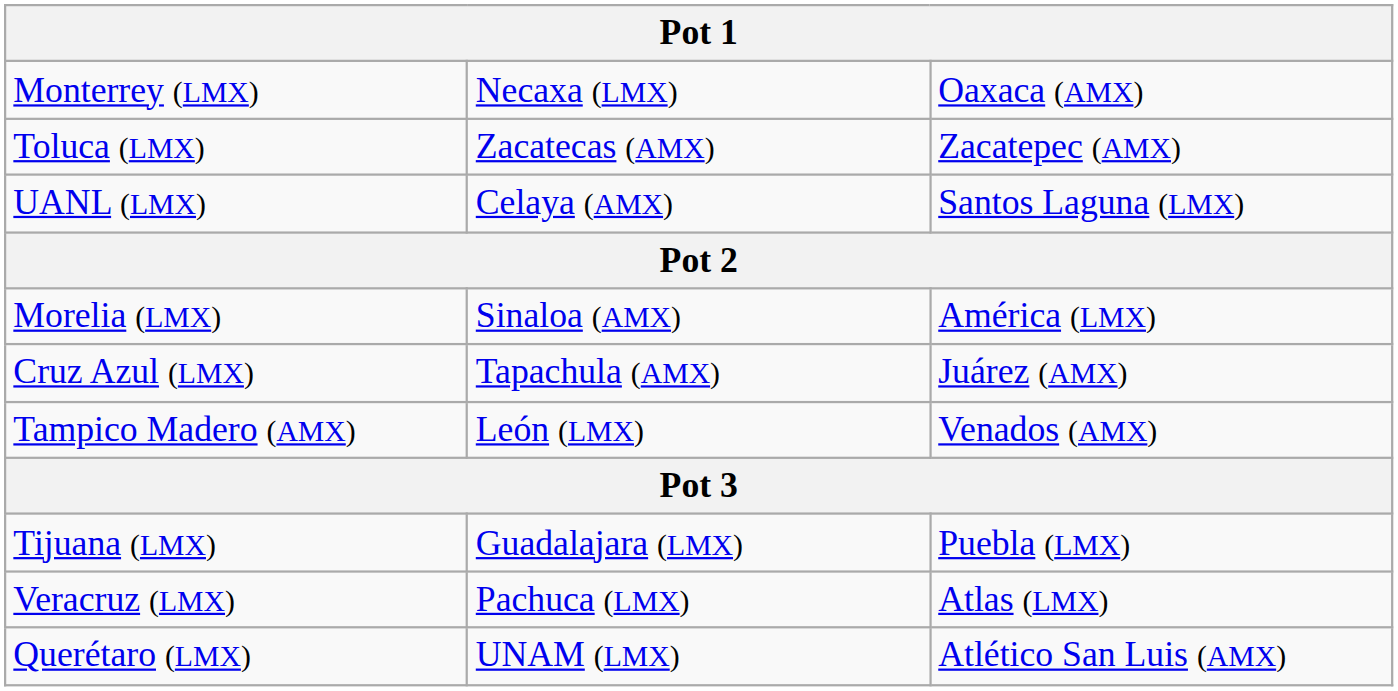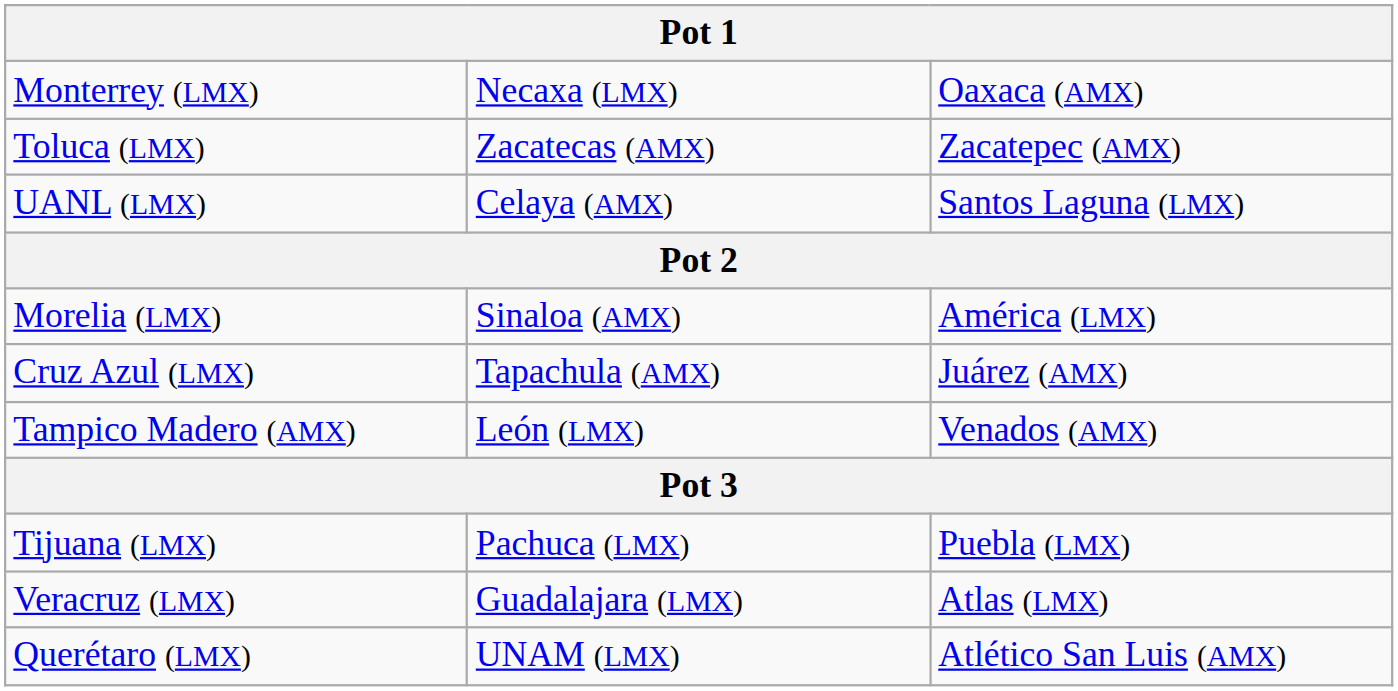 <table class="wikitable">
 <tr>
 <th colspan=5>Pot 1</th>
 </tr>
 <tr>
 <td width=200><a href='#'>Monterrey</a> <small>(<a href='#'>LMX</a>)</small></td>
 <td width=200><a href='#'>Necaxa</a> <small>(<a href='#'>LMX</a>)</small></td>
 <td width=200><a href='#'>Oaxaca</a> <small>(<a href='#'>AMX</a>)</small></td>
 </tr>
 <tr>
 <td width=200><a href='#'>Toluca</a> <small>(<a href='#'>LMX</a>)</small></td>
 <td width=200><a href='#'>Zacatecas</a> <small>(<a href='#'>AMX</a>)</small></td>
 <td width=200><a href='#'>Zacatepec</a> <small>(<a href='#'>AMX</a>)</small></td>
 </tr>
 <tr>
 <td width=200><a href='#'>UANL</a> <small>(<a href='#'>LMX</a>)</small></td>
 <td width=200><a href='#'>Celaya</a> <small>(<a href='#'>AMX</a>)</small></td>
 <td><a href='#'>Santos Laguna</a> <small>(<a href='#'>LMX</a>)</small></td>
 </tr>
 <tr>
 <th colspan=5>Pot 2</th>
 </tr>
 <tr>
 <td><a href='#'>Morelia</a> <small>(<a href='#'>LMX</a>)</small></td>
 <td><a href='#'>Sinaloa</a> <small>(<a href='#'>AMX</a>)</small></td>
 <td width=200><a href='#'>América</a> <small>(<a href='#'>LMX</a>)</small></td>
 </tr>
 <tr>
 <td><a href='#'>Cruz Azul</a> <small>(<a href='#'>LMX</a>)</small></td>
 <td><a href='#'>Tapachula</a> <small>(<a href='#'>AMX</a>)</small></td>
 <td><a href='#'>Juárez</a> <small>(<a href='#'>AMX</a>)</small></td>
 </tr>
 <tr>
 <td><a href='#'>Tampico Madero</a> <small>(<a href='#'>AMX</a>)</small></td>
 <td><a href='#'>León</a> <small>(<a href='#'>LMX</a>)</small></td>
 <td><a href='#'>Venados</a> <small>(<a href='#'>AMX</a>)</small></td>
 </tr>
 <tr>
 <th colspan=5>Pot 3</th>
 </tr>
 <tr>
 <td><a href='#'>Tijuana</a> <small>(<a href='#'>LMX</a>)</small></td>
-<td><a href='#'>Guadalajara</a> <small>(<a href='#'>LMX</a>)</small></td>
+<td><a href='#'>Pachuca</a> <small>(<a href='#'>LMX</a>)</small></td>
 <td><a href='#'>Puebla</a> <small>(<a href='#'>LMX</a>)</small></td>
 </tr>
 <tr>
 <td><a href='#'>Veracruz</a> <small>(<a href='#'>LMX</a>)</small></td>
-<td><a href='#'>Pachuca</a> <small>(<a href='#'>LMX</a>)</small></td>
+<td><a href='#'>Guadalajara</a> <small>(<a href='#'>LMX</a>)</small></td>
 <td><a href='#'>Atlas</a> <small>(<a href='#'>LMX</a>)</small></td>
 </tr>
 <tr>
 <td><a href='#'>Querétaro</a> <small>(<a href='#'>LMX</a>)</small></td>
 <td><a href='#'>UNAM</a> <small>(<a href='#'>LMX</a>)</small></td>
 <td><a href='#'>Atlético San Luis</a> <small>(<a href='#'>AMX</a>)</small></td>
 </tr>
 </table>
